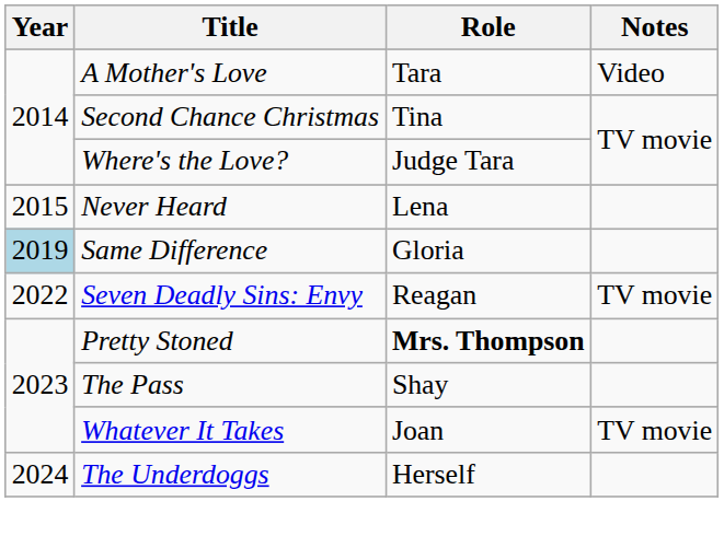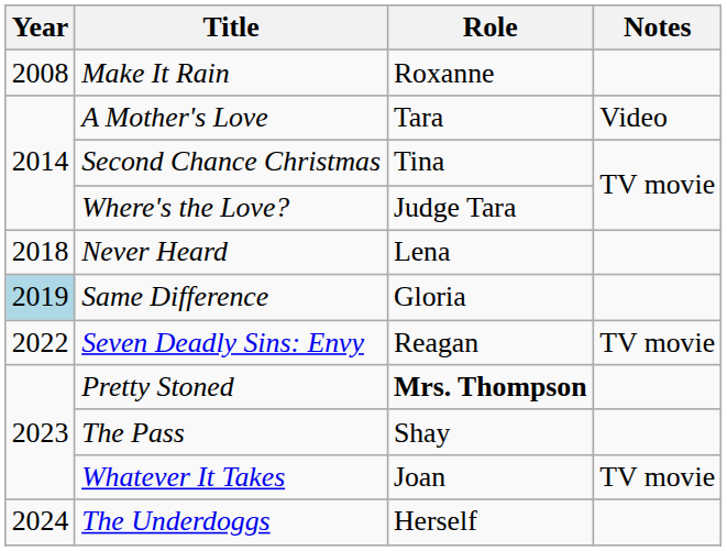 <table class="wikitable sortable">
 <tr>
 <th>Year</th>
 <th>Title</th>
 <th>Role</th>
 <th>Notes</th>
+</tr>
+<tr>
+<td>2008</td>
+<td><em>Make It Rain</em></td>
+<td>Roxanne</td>
+<td></td>
 </tr>
 <tr>
 <td rowspan=3>2014</td>
 <td><em>A Mother's Love</em></td>
 <td>Tara</td>
 <td>Video</td>
 </tr>
 <tr>
 <td><em>Second Chance Christmas</em></td>
 <td>Tina</td>
 <td rowspan="2">TV movie</td>
 </tr>
 <tr>
 <td><em>Where's the Love?</em></td>
 <td>Judge Tara</td>
 </tr>
 <tr>
-<td>2015</td>
+<td>2018</td>
 <td><em>Never Heard</em></td>
 <td>Lena</td>
 <td></td>
 </tr>
 <tr>
 <td style="background: lightblue;">2019</td>
 <td><em>Same Difference</em></td>
 <td>Gloria</td>
 <td></td>
 </tr>
 <tr>
 <td>2022</td>
 <td><em><a href='#'>Seven Deadly Sins: Envy</a></em></td>
 <td>Reagan</td>
 <td>TV movie</td>
 </tr>
 <tr>
 <td rowspan=3>2023</td>
 <td><em>Pretty Stoned</em></td>
 <td><strong>Mrs. Thompson</strong></td>
 <td></td>
 </tr>
 <tr>
 <td><em>The Pass</em></td>
 <td>Shay</td>
 <td></td>
 </tr>
 <tr>
 <td><em><a href='#'>Whatever It Takes</a></em></td>
 <td>Joan</td>
 <td>TV movie</td>
 </tr>
 <tr>
 <td>2024</td>
 <td><em><a href='#'>The Underdoggs</a></td>
 <td>Herself</td>
 <td></td>
 </tr>
 </table>
